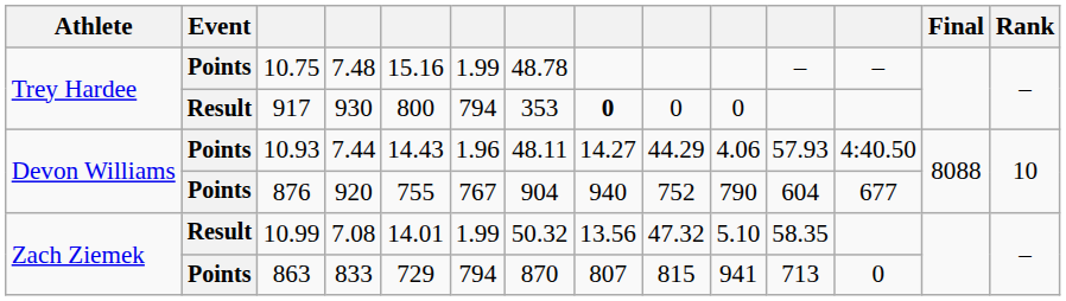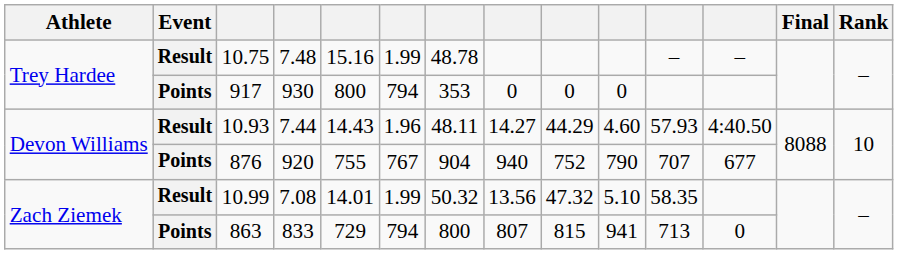 <table class=wikitable style=font-size:90%>
 <tr>
 <th>Athlete</th>
 <th>Event</th>
 <th></th>
 <th></th>
 <th></th>
 <th></th>
 <th></th>
 <th></th>
 <th></th>
 <th></th>
 <th></th>
 <th></th>
 <th>Final</th>
 <th>Rank</th>
 </tr>
 <tr align=center>
 <td rowspan=2 style=text-align:left><a href='#'>Trey Hardee</a></td>
-<th style=font-size:95%>Points</th>
+<th style=font-size:95%>Result</th>
 <td>10.75</td>
 <td>7.48 <strong></strong></td>
 <td>15.16</td>
 <td>1.99 <strong></strong></td>
 <td>48.78 <strong></strong></td>
 <td></td>
 <td></td>
 <td></td>
 <td>–</td>
 <td>–</td>
 <td rowspan=2></td>
 <td rowspan=2>–</td>
 </tr>
 <tr align=center>
-<th style=font-size:95%>Result</th>
+<th style=font-size:95%>Points</th>
 <td>917</td>
 <td>930</td>
 <td>800</td>
 <td>794</td>
 <td>353</td>
-<td><strong>0</strong></td>
+<td>0</td>
 <td>0</td>
 <td>0</td>
 <td></td>
 <td></td>
 </tr>
 <tr align=center>
 <td rowspan=2 style=text-align:left><a href='#'>Devon Williams</a></td>
-<th style=font-size:95%>Points</th>
+<th style=font-size:95%>Result</th>
 <td>10.93</td>
 <td>7.44</td>
 <td>14.43</td>
 <td>1.96</td>
 <td>48.11 <strong></strong></td>
 <td>14.27</td>
 <td>44.29</td>
-<td>4.06</td>
+<td>4.60</td>
 <td>57.93</td>
 <td>4:40.50</td>
 <td rowspan=2>8088</td>
 <td rowspan=2>10</td>
 </tr>
 <tr align=center>
 <th style=font-size:95%>Points</th>
 <td>876</td>
 <td>920</td>
 <td>755</td>
 <td>767</td>
 <td>904</td>
 <td>940</td>
 <td>752</td>
 <td>790</td>
-<td>604</td>
+<td>707</td>
 <td>677</td>
 </tr>
 <tr align=center>
 <td rowspan=2 style=text-align:left><a href='#'>Zach Ziemek</a></td>
 <th style=font-size:95%>Result</th>
 <td>10.99</td>
 <td>7.08</td>
 <td>14.01</td>
 <td>1.99</td>
 <td>50.32</td>
 <td>13.56</td>
 <td>47.32 <strong></strong></td>
 <td>5.10</td>
 <td>58.35 <strong></strong></td>
 <td></td>
 <td rowspan=2></td>
 <td rowspan=2>–</td>
 </tr>
 <tr align=center>
 <th style=font-size:95%>Points</th>
 <td>863</td>
 <td>833</td>
 <td>729 <strong></strong></td>
 <td>794</td>
-<td>870</td>
+<td>800</td>
 <td>807</td>
 <td>815</td>
 <td>941</td>
 <td>713</td>
 <td>0</td>
 </tr>
 </table>
